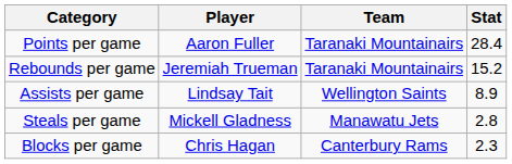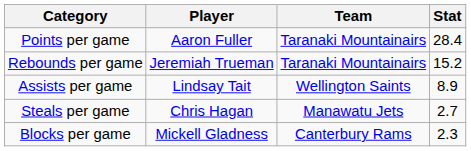 <table class="wikitable" style="text-align:center">
 <tr>
 <th>Category</th>
 <th>Player</th>
 <th>Team</th>
 <th>Stat</th>
 </tr>
 <tr>
 <td><a href='#'>Points</a> per game</td>
 <td><a href='#'>Aaron Fuller</a></td>
 <td><a href='#'>Taranaki Mountainairs</a></td>
 <td>28.4</td>
 </tr>
 <tr>
 <td><a href='#'>Rebounds</a> per game</td>
 <td><a href='#'>Jeremiah Trueman</a></td>
 <td><a href='#'>Taranaki Mountainairs</a></td>
 <td>15.2</td>
 </tr>
 <tr>
 <td><a href='#'>Assists</a> per game</td>
 <td><a href='#'>Lindsay Tait</a></td>
 <td><a href='#'>Wellington Saints</a></td>
 <td>8.9</td>
 </tr>
 <tr>
 <td><a href='#'>Steals</a> per game</td>
-<td><a href='#'>Mickell Gladness</a></td>
+<td><a href='#'>Chris Hagan</a></td>
 <td><a href='#'>Manawatu Jets</a></td>
-<td>2.8</td>
+<td>2.7</td>
 </tr>
 <tr>
 <td><a href='#'>Blocks</a> per game</td>
-<td><a href='#'>Chris Hagan</a></td>
+<td><a href='#'>Mickell Gladness</a></td>
 <td><a href='#'>Canterbury Rams</a></td>
 <td>2.3</td>
 </tr>
 </table>
